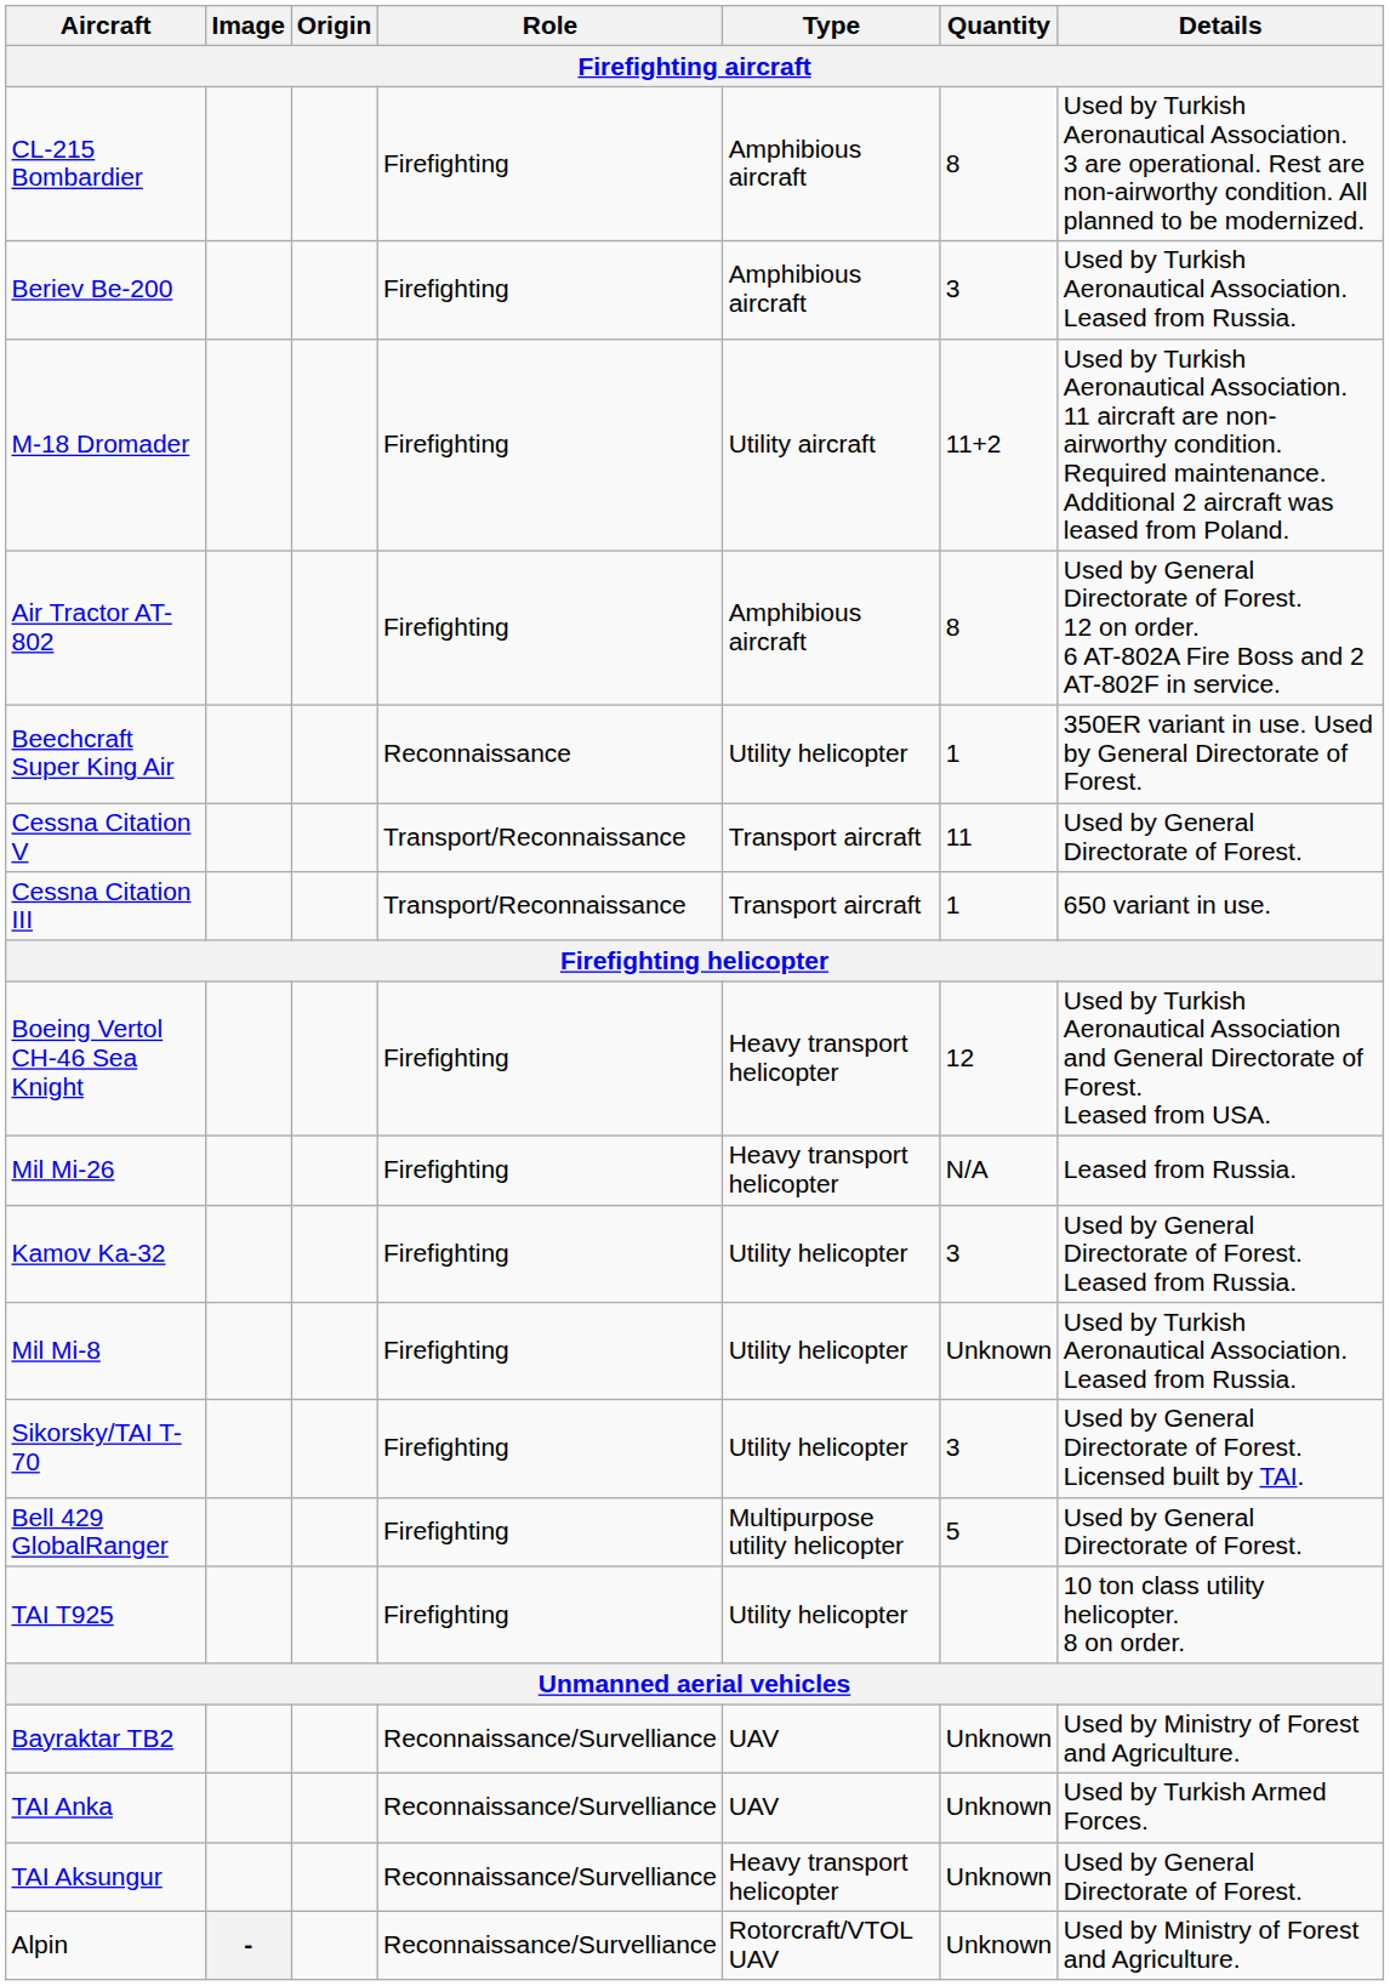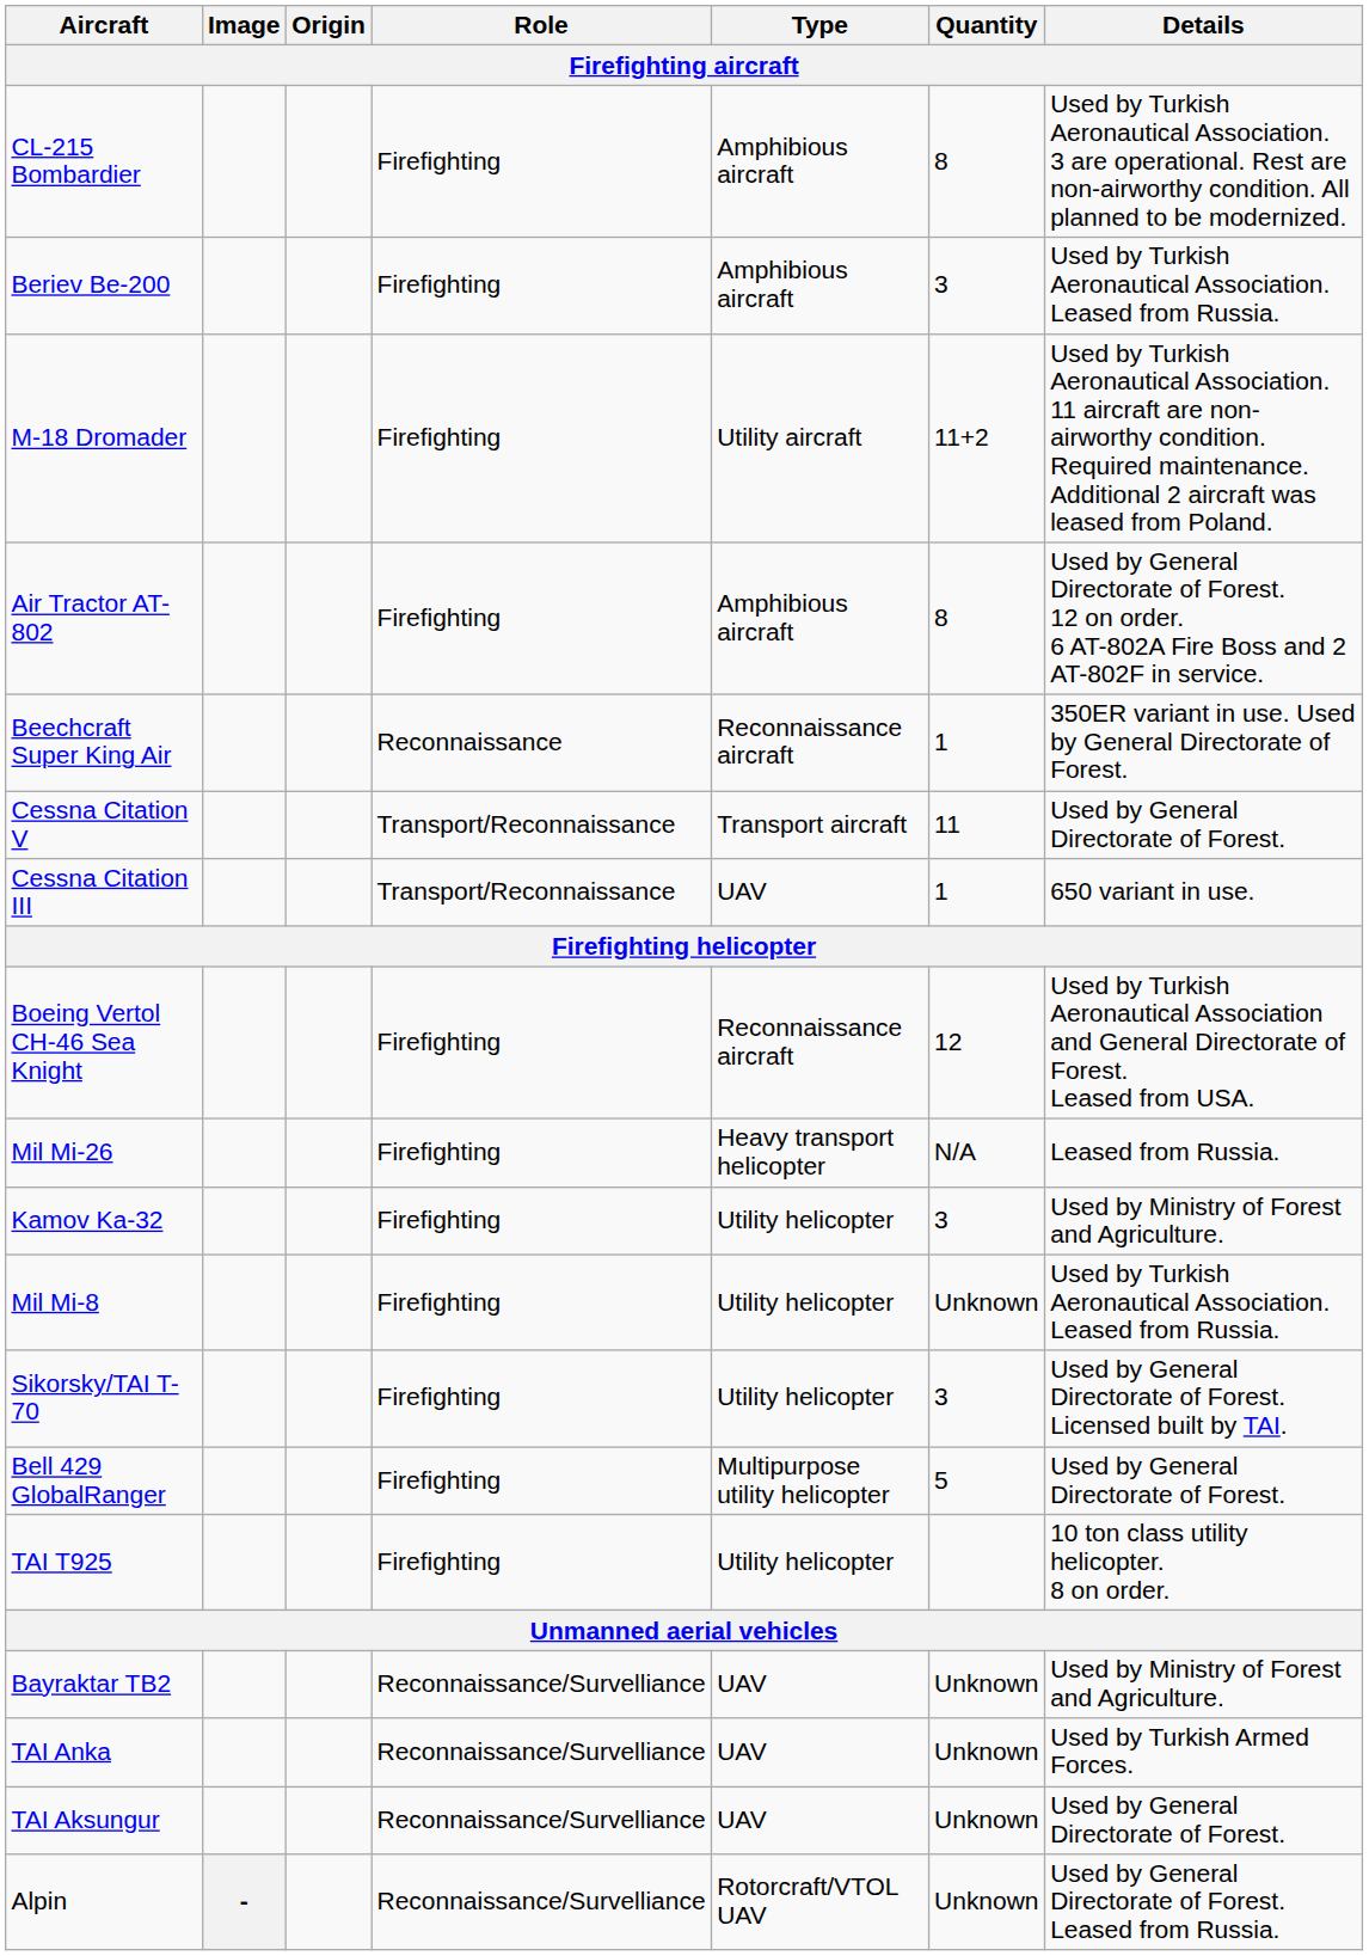 <table class="wikitable">
 <tr>
 <th>Aircraft</th>
 <th>Image</th>
 <th>Origin</th>
 <th>Role</th>
 <th>Type</th>
 <th>Quantity</th>
 <th>Details</th>
 </tr>
 <tr>
 <th colspan="7"><a href='#'>Firefighting aircraft</a></th>
 </tr>
 <tr>
 <td><a href='#'>CL-215 Bombardier</a></td>
 <td></td>
 <td></td>
 <td>Firefighting</td>
 <td>Amphibious aircraft</td>
 <td>8</td>
 <td>Used by Turkish Aeronautical Association.<br>3 are operational. Rest are non-airworthy condition. All planned to be modernized.</td>
 </tr>
 <tr>
 <td><a href='#'>Beriev Be-200</a></td>
 <td></td>
 <td></td>
 <td>Firefighting</td>
 <td>Amphibious aircraft</td>
 <td>3</td>
 <td>Used by Turkish Aeronautical Association.<br>Leased from Russia.</td>
 </tr>
 <tr>
 <td><a href='#'>M-18 Dromader</a></td>
 <td></td>
 <td></td>
 <td>Firefighting</td>
 <td>Utility aircraft</td>
 <td>11+2</td>
 <td>Used by Turkish Aeronautical Association.<br>11 aircraft are non-airworthy condition. Required maintenance. Additional 2 aircraft was leased from Poland.</td>
 </tr>
 <tr>
 <td><a href='#'>Air Tractor AT-802</a></td>
 <td></td>
 <td></td>
 <td>Firefighting</td>
 <td>Amphibious aircraft</td>
 <td>8</td>
 <td>Used by General Directorate of Forest.<br>12 on order.<br>6 AT-802A Fire Boss and 2 AT-802F in service.</td>
 </tr>
 <tr>
 <td><a href='#'>Beechcraft Super King Air</a></td>
 <td></td>
 <td></td>
 <td>Reconnaissance</td>
-<td>Utility helicopter</td>
+<td>Reconnaissance aircraft</td>
 <td>1</td>
 <td>350ER variant in use. Used by General Directorate of Forest.</td>
 </tr>
 <tr>
 <td><a href='#'>Cessna Citation V</a></td>
 <td></td>
 <td></td>
 <td>Transport/Reconnaissance</td>
 <td>Transport aircraft</td>
 <td>11</td>
 <td>Used by General Directorate of Forest.</td>
 </tr>
 <tr>
 <td><a href='#'>Cessna Citation III</a></td>
 <td></td>
 <td></td>
 <td>Transport/Reconnaissance</td>
-<td>Transport aircraft</td>
+<td>UAV</td>
 <td>1</td>
 <td>650 variant in use.</td>
 </tr>
 <tr>
 <th colspan="7"><a href='#'>Firefighting helicopter</a></th>
 </tr>
 <tr>
 <td><a href='#'>Boeing Vertol CH-46 Sea Knight</a></td>
 <td></td>
 <td></td>
 <td>Firefighting</td>
-<td>Heavy transport helicopter</td>
+<td>Reconnaissance aircraft</td>
 <td>12</td>
 <td>Used by Turkish Aeronautical Association and General Directorate of Forest.<br>Leased from USA.</td>
 </tr>
 <tr>
 <td><a href='#'>Mil Mi-26</a></td>
 <td></td>
 <td></td>
 <td>Firefighting</td>
 <td>Heavy transport helicopter</td>
 <td>N/A</td>
 <td>Leased from Russia.</td>
 </tr>
 <tr>
 <td><a href='#'>Kamov Ka-32</a></td>
 <td></td>
 <td></td>
 <td>Firefighting</td>
 <td>Utility helicopter</td>
 <td>3</td>
-<td>Used by General Directorate of Forest.<br>Leased from Russia.</td>
+<td>Used by Ministry of Forest and Agriculture.</td>
 </tr>
 <tr>
 <td><a href='#'>Mil Mi-8</a></td>
 <td></td>
 <td></td>
 <td>Firefighting</td>
 <td>Utility helicopter</td>
 <td>Unknown</td>
 <td>Used by Turkish Aeronautical Association.<br>Leased from Russia.</td>
 </tr>
 <tr>
 <td><a href='#'>Sikorsky/TAI T-70</a></td>
 <td></td>
 <td></td>
 <td>Firefighting</td>
 <td>Utility helicopter</td>
 <td>3</td>
 <td>Used by General Directorate of Forest.<br>Licensed built by <a href='#'>TAI</a>.</td>
 </tr>
 <tr>
 <td><a href='#'>Bell 429 GlobalRanger</a></td>
 <td></td>
 <td></td>
 <td>Firefighting</td>
 <td>Multipurpose utility helicopter</td>
 <td>5</td>
 <td>Used by General Directorate of Forest.</td>
 </tr>
 <tr>
 <td><a href='#'>TAI T925</a></td>
 <td></td>
 <td></td>
 <td>Firefighting</td>
 <td>Utility helicopter</td>
 <td></td>
 <td>10 ton class utility helicopter.<br>8 on order.</td>
 </tr>
 <tr>
 <th colspan="7"><a href='#'>Unmanned aerial vehicles</a></th>
 </tr>
 <tr>
 <td><a href='#'>Bayraktar TB2</a></td>
 <td></td>
 <td></td>
 <td>Reconnaissance/Survelliance</td>
 <td>UAV</td>
 <td>Unknown</td>
 <td>Used by Ministry of Forest and Agriculture.</td>
 </tr>
 <tr>
 <td><a href='#'>TAI Anka</a></td>
 <td></td>
 <td></td>
 <td>Reconnaissance/Survelliance</td>
 <td>UAV</td>
 <td>Unknown</td>
 <td>Used by Turkish Armed Forces.</td>
 </tr>
 <tr>
 <td><a href='#'>TAI Aksungur</a></td>
 <td></td>
 <td></td>
 <td>Reconnaissance/Survelliance</td>
-<td>Heavy transport helicopter</td>
+<td>UAV</td>
 <td>Unknown</td>
 <td>Used by General Directorate of Forest.</td>
 </tr>
 <tr>
 <td>Alpin</td>
 <th>-</th>
 <td></td>
 <td>Reconnaissance/Survelliance</td>
 <td>Rotorcraft/VTOL UAV</td>
 <td>Unknown</td>
-<td>Used by Ministry of Forest and Agriculture.</td>
+<td>Used by General Directorate of Forest.<br>Leased from Russia.</td>
 </tr>
 </table>
